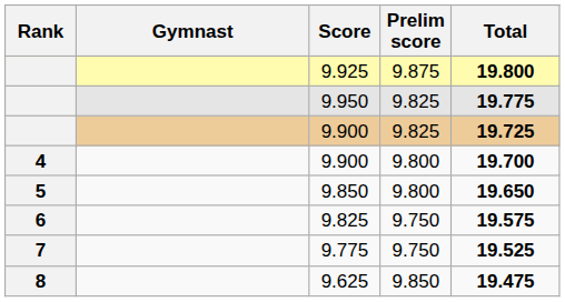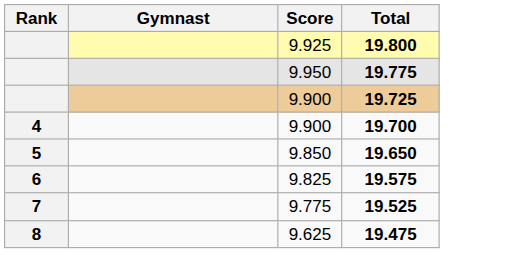 <table class="wikitable sortable" style="text-align:center; font-size:95%">
 <tr>
 <th scope="col" style="width:50px;">Rank</th>
 <th scope="col" style="width:180px;">Gymnast</th>
 <th scope="col" style="width:50px;">Score</th>
-<th scope="col" style="width:50px;">Prelim score</th>
 <th scope="col" style="width:80px;">Total</th>
 </tr>
 <tr style="background:#fffcaf;">
 <th scope=row style="text-align:center"></th>
 <td style="text-align:left;"></td>
 <td>9.925</td>
-<td>9.875</td>
 <td><strong>19.800</strong></td>
 </tr>
 <tr style="background:#e5e5e5;">
 <th scope=row style="text-align:center"></th>
 <td style="text-align:left;"></td>
 <td>9.950</td>
-<td>9.825</td>
 <td><strong>19.775</strong></td>
 </tr>
 <tr style="background:#ec9;">
 <th scope=row style="text-align:center"></th>
 <td style="text-align:left;"></td>
 <td>9.900</td>
-<td>9.825</td>
 <td><strong>19.725</strong></td>
 </tr>
 <tr>
 <th scope=row style="text-align:center">4</th>
 <td style="text-align:left;"></td>
 <td>9.900</td>
-<td>9.800</td>
 <td><strong>19.700</strong></td>
 </tr>
 <tr>
 <th scope=row style="text-align:center">5</th>
 <td style="text-align:left;"></td>
 <td>9.850</td>
-<td>9.800</td>
 <td><strong>19.650</strong></td>
 </tr>
 <tr>
 <th scope=row style="text-align:center">6</th>
 <td style="text-align:left;"></td>
 <td>9.825</td>
-<td>9.750</td>
 <td><strong>19.575</strong></td>
 </tr>
 <tr>
 <th scope=row style="text-align:center">7</th>
 <td style="text-align:left;"></td>
 <td>9.775</td>
-<td>9.750</td>
 <td><strong>19.525</strong></td>
 </tr>
 <tr>
 <th scope=row style="text-align:center">8</th>
 <td style="text-align:left;"></td>
 <td>9.625</td>
-<td>9.850</td>
 <td><strong>19.475</strong></td>
 </tr>
 </table>
